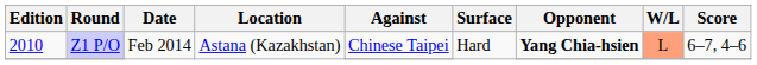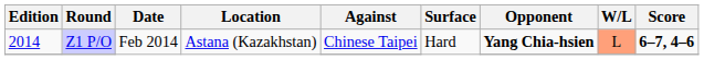 <table class=wikitable>
 <tr>
 <th>Edition</th>
 <th>Round</th>
 <th>Date</th>
 <th>Location</th>
 <th>Against</th>
 <th>Surface</th>
 <th>Opponent</th>
 <th>W/L</th>
 <th>Score</th>
 </tr>
 <tr>
-<td><a href='#'>2010</a></td>
+<td><a href='#'>2014</a></td>
 <td style="background:#ccccff;"><a href='#'>Z1 P/O</a></td>
 <td rowspan="4">Feb 2014</td>
 <td rowspan=4><a href='#'>Astana</a> (Kazakhstan)</td>
 <td> <a href='#'>Chinese Taipei</a></td>
 <td rowspan=4>Hard</td>
 <td><strong>Yang Chia-hsien</strong></td>
 <td style="text-align:center; background:#ffa07a;">L</td>
-<td>6–7, 4–6</td>
+<td><strong>6–7, 4–6</strong></td>
 </tr>
 <tr>
 </tr>
 </table>
